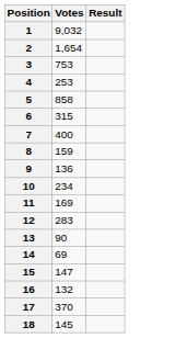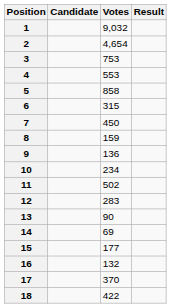 <table class="wikitable sortable col3right">
 <tr>
 <th scope="col">Position</th>
+<th scope="col">Candidate</th>
 <th scope="col">Votes</th>
 <th scope="col">Result</th>
 </tr>
 <tr>
 <th scope="row">1</th>
+<td></td>
 <td>9,032</td>
 <td></td>
 </tr>
 <tr>
 <th scope="row">2</th>
-<td>1,654</td>
+<td></td>
+<td>4,654</td>
 <td></td>
 </tr>
 <tr>
 <th scope="row">3</th>
+<td></td>
 <td>753</td>
 <td></td>
 </tr>
 <tr>
 <th scope="row">4</th>
-<td>253</td>
+<td></td>
+<td>553</td>
 <td></td>
 </tr>
 <tr>
 <th scope="row">5</th>
+<td></td>
 <td>858</td>
 <td></td>
 </tr>
 <tr>
 <th scope="row">6</th>
+<td></td>
 <td>315</td>
 <td></td>
 </tr>
 <tr>
 <th scope="row">7</th>
-<td>400</td>
+<td></td>
+<td>450</td>
 <td></td>
 </tr>
 <tr>
 <th scope="row">8</th>
+<td></td>
 <td>159</td>
 <td></td>
 </tr>
 <tr>
 <th scope="row">9</th>
+<td></td>
 <td>136</td>
 <td></td>
 </tr>
 <tr>
 <th scope="row">10</th>
+<td></td>
 <td>234</td>
 <td></td>
 </tr>
 <tr>
 <th scope="row">11</th>
-<td>169</td>
+<td></td>
+<td>502</td>
 <td></td>
 </tr>
 <tr>
 <th scope="row">12</th>
+<td></td>
 <td>283</td>
 <td></td>
 </tr>
 <tr>
 <th scope="row">13</th>
+<td></td>
 <td>90</td>
 <td></td>
 </tr>
 <tr>
 <th scope="row">14</th>
+<td></td>
 <td>69</td>
 <td></td>
 </tr>
 <tr>
 <th scope="row">15</th>
-<td>147</td>
+<td></td>
+<td>177</td>
 <td></td>
 </tr>
 <tr>
 <th scope="row">16</th>
+<td></td>
 <td>132</td>
 <td></td>
 </tr>
 <tr>
 <th scope="row">17</th>
+<td></td>
 <td>370</td>
 <td></td>
 </tr>
 <tr>
 <th scope="row">18</th>
-<td>145</td>
+<td></td>
+<td>422</td>
 <td></td>
 </tr>
 </table>
